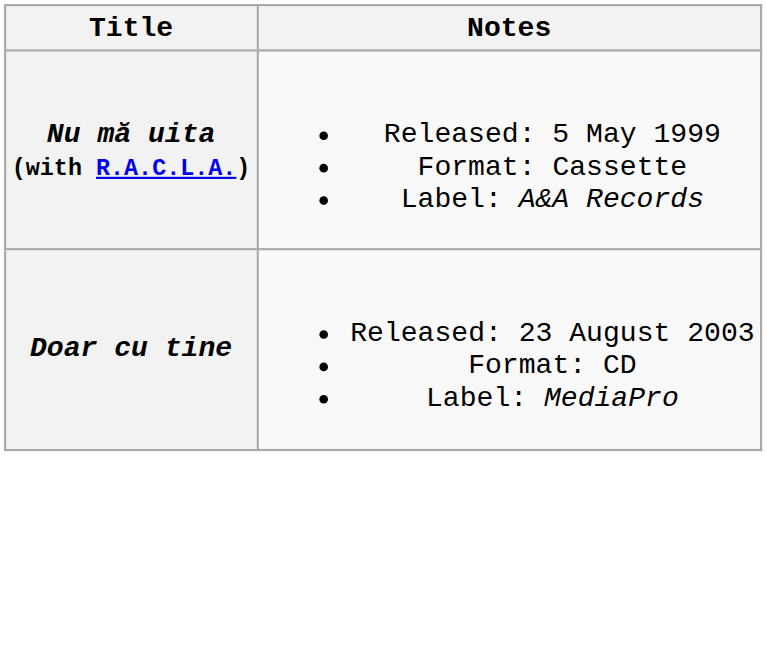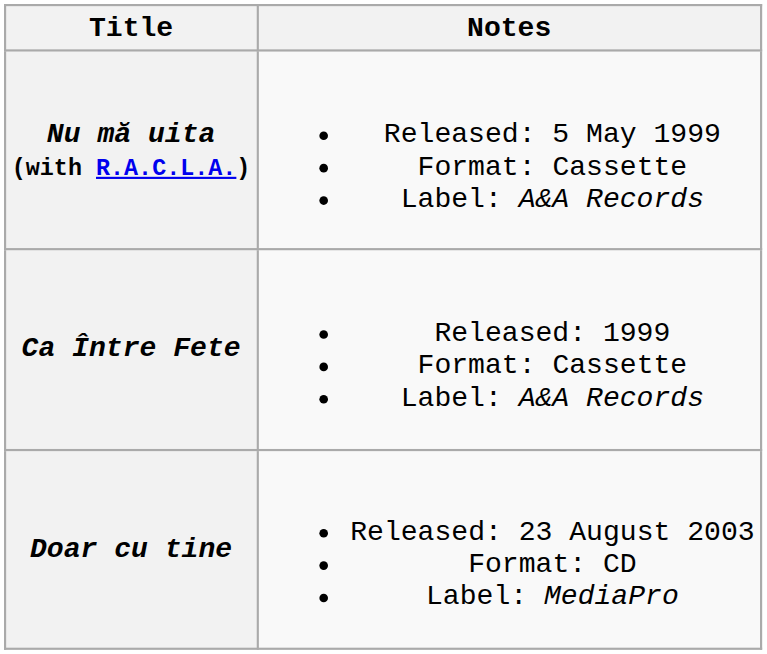 <table class="wikitable plainrowheaders" style="text-align:center;">
 <tr>
 <th scope="col">Title</th>
 <th scope="col">Notes</th>
 </tr>
 <tr>
 <th><em>Nu mă uita</em><br><small>(with <a href='#'>R.A.C.L.A.</a>)</small></th>
 <td><br><ul><li>Released: 5 May 1999</li><li>Format: Cassette</li><li>Label: <em>A&A Records</em></li></ul></td>
 </tr>
 <tr>
+<th><em>Ca Între Fete</em></th>
+<td><br><ul><li>Released: 1999</li><li>Format: Cassette</li><li>Label: <em>A&A Records</em></li></ul></td>
+</tr>
+<tr>
 <th><em>Doar cu tine</em></th>
 <td><br><ul><li>Released: 23 August 2003</li><li>Format: CD</li><li>Label: <em>MediaPro</em></li></ul></td>
 </tr>
 </table>
